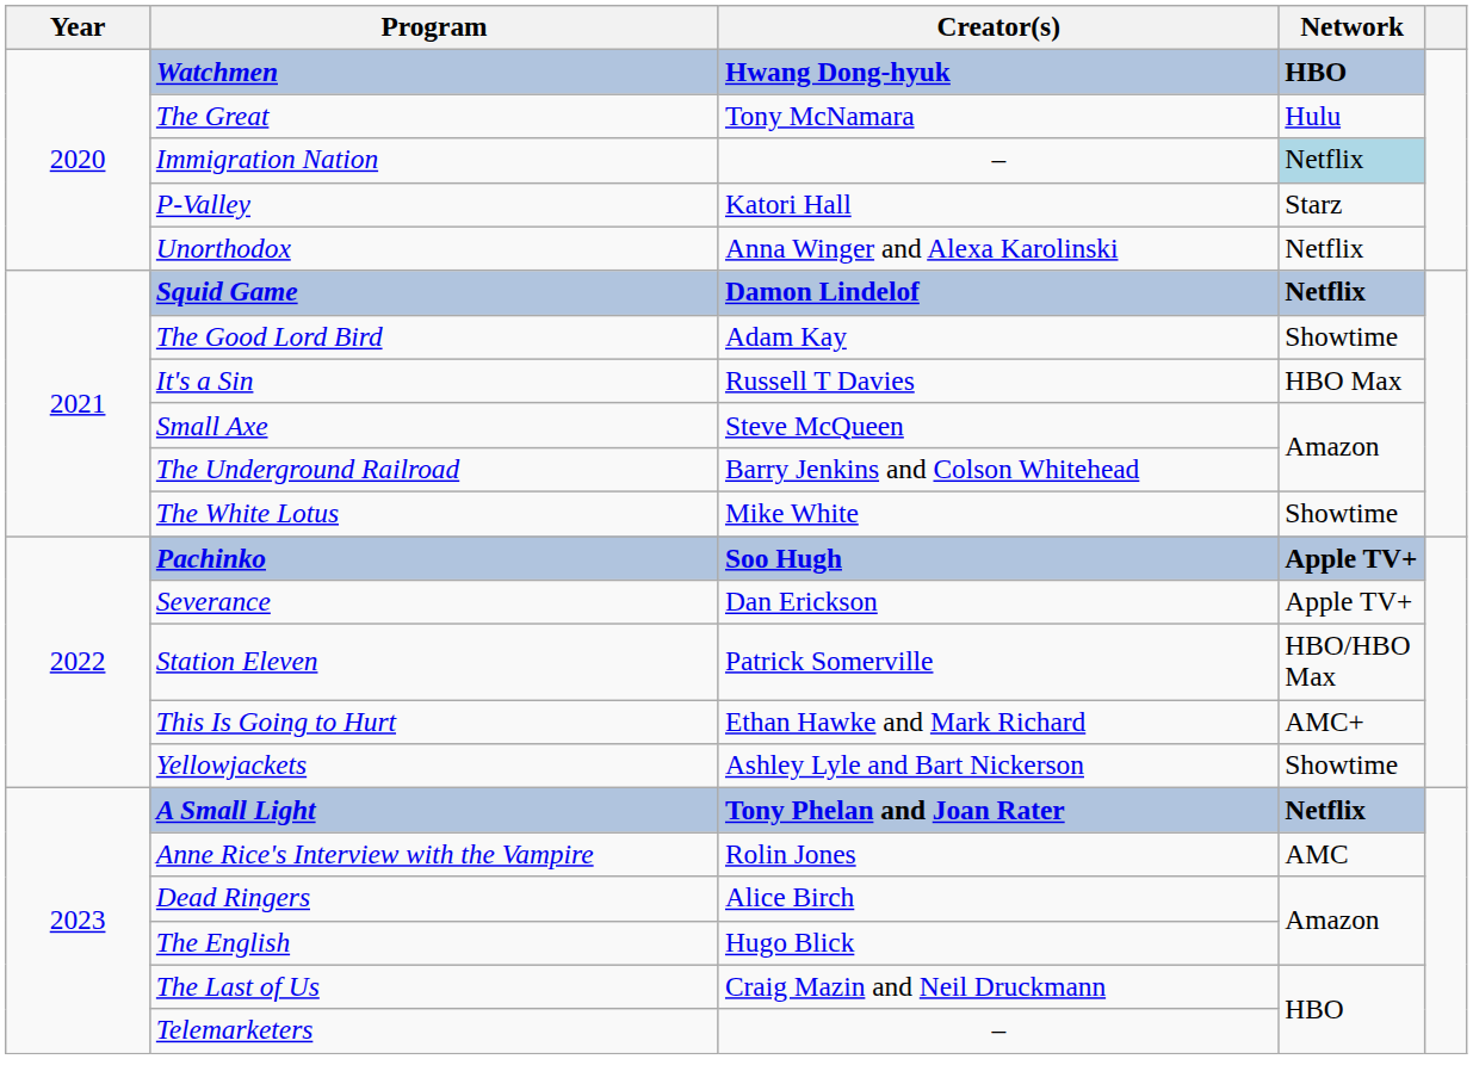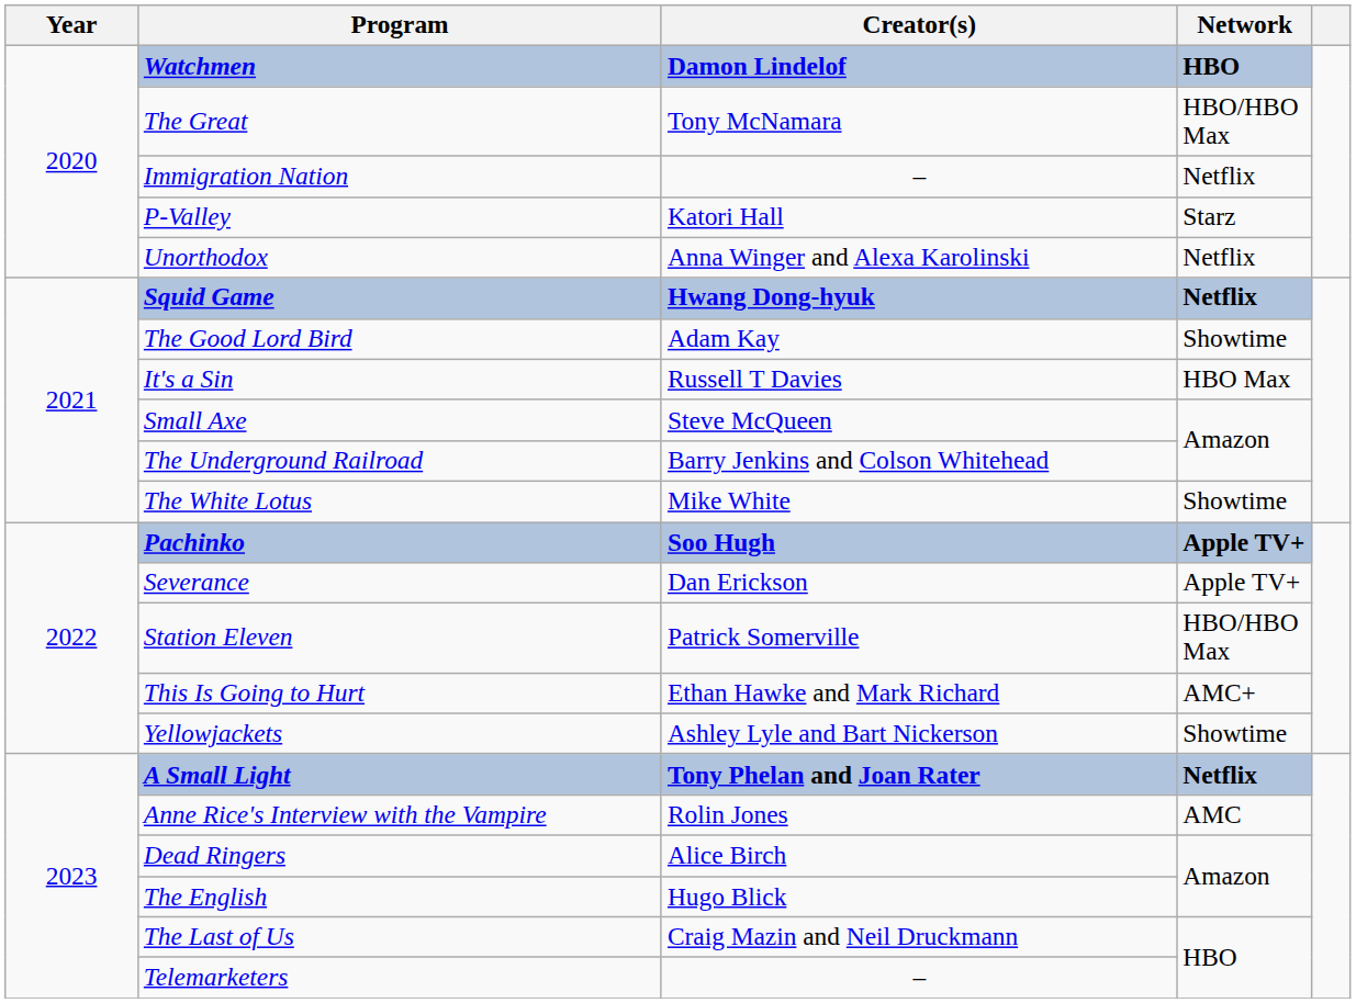 <table class="wikitable" width="95%" cellpadding="5">
 <tr>
 <th width="100"><strong>Year</strong></th>
 <th width="450"><strong>Program</strong></th>
 <th width="450"><strong>Creator(s)</strong></th>
 <th width="80"><strong>Network</strong></th>
 <th width="25"><strong></strong></th>
 </tr>
 <tr>
 <td rowspan="5" style="text-align:center;"><a href='#'>2020</a></td>
 <td style="background:#B0C4DE"><strong><em><a href='#'>Watchmen</a></em></strong></td>
-<td style="background:#B0C4DE"><strong><a href='#'>Hwang Dong-hyuk</a></strong></td>
+<td style="background:#B0C4DE"><strong><a href='#'>Damon Lindelof</a></strong></td>
 <td style="background:#B0C4DE"><strong>HBO</strong></td>
 <td rowspan="5" style="text-align:center;"></td>
 </tr>
 <tr>
 <td><em><a href='#'>The Great</a></em></td>
 <td><a href='#'>Tony McNamara</a></td>
-<td><a href='#'>Hulu</a></td>
+<td>HBO/HBO Max</td>
 </tr>
 <tr>
 <td><em><a href='#'>Immigration Nation</a></em></td>
 <td style="text-align:center;">–</td>
-<td style="background: lightblue;">Netflix</td>
+<td>Netflix</td>
 </tr>
 <tr>
 <td><em><a href='#'>P-Valley</a></em></td>
 <td><a href='#'>Katori Hall</a></td>
 <td>Starz</td>
 </tr>
 <tr>
 <td><em><a href='#'>Unorthodox</a></em></td>
 <td><a href='#'>Anna Winger</a> and <a href='#'>Alexa Karolinski</a></td>
 <td>Netflix</td>
 </tr>
 <tr>
 <td rowspan="6" style="text-align:center;"><a href='#'>2021</a></td>
 <td style="background:#B0C4DE"><strong><em><a href='#'>Squid Game</a></em></strong></td>
-<td style="background:#B0C4DE"><strong><a href='#'>Damon Lindelof</a></strong></td>
+<td style="background:#B0C4DE"><strong><a href='#'>Hwang Dong-hyuk</a></strong></td>
 <td style="background:#B0C4DE"><strong>Netflix</strong></td>
 <td rowspan="6" style="text-align:center;"></td>
 </tr>
 <tr>
 <td><em><a href='#'>The Good Lord Bird</a></em></td>
 <td><a href='#'>Adam Kay</a></td>
 <td>Showtime</td>
 </tr>
 <tr>
 <td><em><a href='#'>It's a Sin</a></em></td>
 <td><a href='#'>Russell T Davies</a></td>
 <td>HBO Max</td>
 </tr>
 <tr>
 <td><em><a href='#'>Small Axe</a></em></td>
 <td><a href='#'>Steve McQueen</a></td>
 <td rowspan="2">Amazon</td>
 </tr>
 <tr>
 <td><em><a href='#'>The Underground Railroad</a></em></td>
 <td><a href='#'>Barry Jenkins</a> and <a href='#'>Colson Whitehead</a></td>
 </tr>
 <tr>
 <td><em><a href='#'>The White Lotus</a></em></td>
 <td><a href='#'>Mike White</a></td>
 <td>Showtime</td>
 </tr>
 <tr>
 <td rowspan="5" style="text-align:center;"><a href='#'>2022</a></td>
 <td style="background:#B0C4DE"><strong><em><a href='#'>Pachinko</a></em></strong></td>
 <td style="background:#B0C4DE"><strong><a href='#'>Soo Hugh</a></strong></td>
 <td style="background:#B0C4DE"><strong>Apple TV+</strong></td>
 <td rowspan="5" style="text-align:center;"></td>
 </tr>
 <tr>
 <td><em><a href='#'>Severance</a></em></td>
 <td><a href='#'>Dan Erickson</a></td>
 <td>Apple TV+</td>
 </tr>
 <tr>
 <td><em><a href='#'>Station Eleven</a></em></td>
 <td><a href='#'>Patrick Somerville</a></td>
 <td>HBO/HBO Max</td>
 </tr>
 <tr>
 <td><em><a href='#'>This Is Going to Hurt</a></em></td>
 <td><a href='#'>Ethan Hawke</a> and <a href='#'>Mark Richard</a></td>
 <td>AMC+</td>
 </tr>
 <tr>
 <td><em><a href='#'>Yellowjackets</a></em></td>
 <td><a href='#'>Ashley Lyle and Bart Nickerson</a></td>
 <td>Showtime</td>
 </tr>
 <tr>
 <td rowspan="6" style="text-align:center;"><a href='#'>2023</a></td>
 <td style="background:#B0C4DE"><strong><em><a href='#'>A Small Light</a></em></strong></td>
 <td style="background:#B0C4DE"><strong><a href='#'>Tony Phelan</a> and <a href='#'>Joan Rater</a></strong></td>
 <td style="background:#B0C4DE"><strong>Netflix</strong></td>
 <td rowspan="6" style="text-align:center;"></td>
 </tr>
 <tr>
 <td><em><a href='#'>Anne Rice's Interview with the Vampire</a></em></td>
 <td><a href='#'>Rolin Jones</a></td>
 <td>AMC</td>
 </tr>
 <tr>
 <td><em><a href='#'>Dead Ringers</a></em></td>
 <td><a href='#'>Alice Birch</a></td>
 <td rowspan="2">Amazon</td>
 </tr>
 <tr>
 <td><em><a href='#'>The English</a></em></td>
 <td><a href='#'>Hugo Blick</a></td>
 </tr>
 <tr>
 <td><em><a href='#'>The Last of Us</a></em></td>
 <td><a href='#'>Craig Mazin</a> and <a href='#'>Neil Druckmann</a></td>
 <td rowspan="2">HBO</td>
 </tr>
 <tr>
 <td><em><a href='#'>Telemarketers</a></em></td>
 <td style="text-align:center;">–</td>
 </tr>
 </table>
